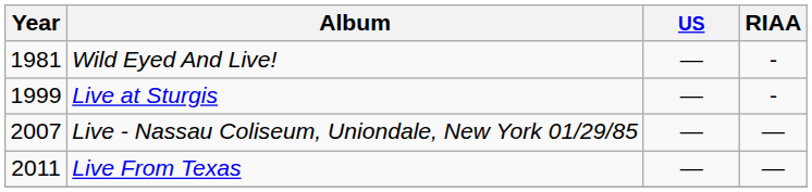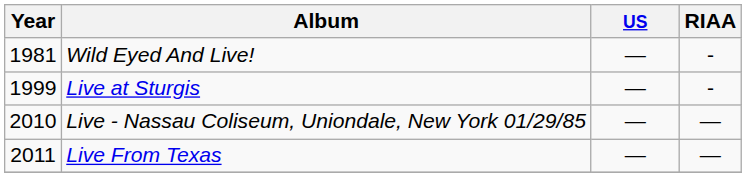 <table class="wikitable" style="text-align:center;">
 <tr>
 <th>Year</th>
 <th>Album</th>
 <th width="60"><small><a href='#'>US</a></small></th>
 <th>RIAA</th>
 </tr>
 <tr>
 <td>1981</td>
 <td align="left"><em>Wild Eyed And Live!</em></td>
 <td>—</td>
 <td>-</td>
 </tr>
 <tr>
 <td>1999</td>
 <td align="left"><em><a href='#'>Live at Sturgis</a></em></td>
 <td>—</td>
 <td>-</td>
 </tr>
 <tr>
-<td>2007</td>
+<td>2010</td>
 <td align="left"><em>Live - Nassau Coliseum, Uniondale, New York 01/29/85</em></td>
 <td>—</td>
 <td>—</td>
 </tr>
 <tr>
 <td>2011</td>
 <td align="left"><em><a href='#'>Live From Texas</a></em></td>
 <td>—</td>
 <td>—</td>
 </tr>
 <tr>
 </tr>
 </table>
